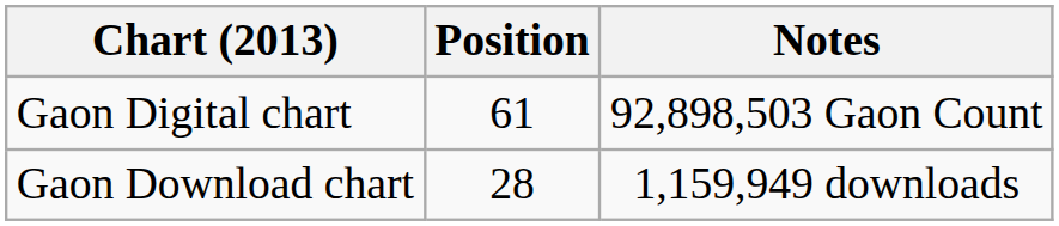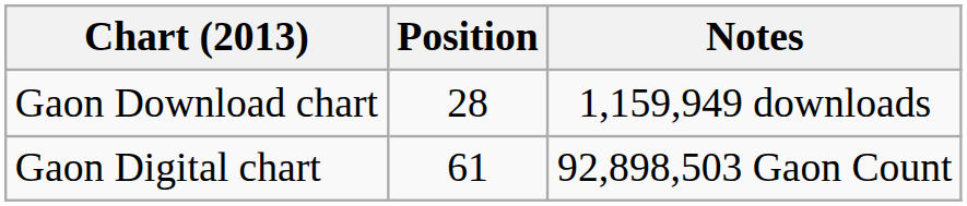 <table class="wikitable sortable">
 <tr>
 <th>Chart (2013)</th>
 <th>Position</th>
 <th>Notes</th>
 </tr>
 <tr>
+<td>Gaon Download chart</td>
+<td style="text-align:center;">28</td>
+<td style="text-align:center;">1,159,949 downloads</td>
+</tr>
+<tr>
 <td>Gaon Digital chart</td>
 <td style="text-align:center;">61</td>
 <td style="text-align:center;">92,898,503 Gaon Count</td>
 </tr>
-<tr>
-<td>Gaon Download chart</td>
-<td style="text-align:center;">28</td>
-<td style="text-align:center;">1,159,949 downloads</td>
-</tr>
 </table>
